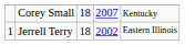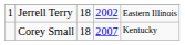 <table class="wikitable">
 <tr>
+</tr>
+<tr>
+<td>1</td>
+<td>Jerrell Terry</td>
+<td>18</td>
+<td><a href='#'>2002</a></td>
+<td style="font-size:80%;">Eastern Illinois</td>
 </tr>
 <tr>
 <td></td>
 <td>Corey Small</td>
 <td>18</td>
 <td><a href='#'>2007</a></td>
 <td style="font-size:80%;">Kentucky</td>
 </tr>
-<tr>
-<td>1</td>
-<td>Jerrell Terry</td>
-<td>18</td>
-<td><a href='#'>2002</a></td>
-<td style="font-size:80%;">Eastern Illinois</td>
-</tr>
 </table>
